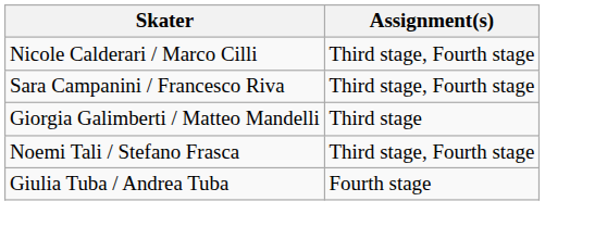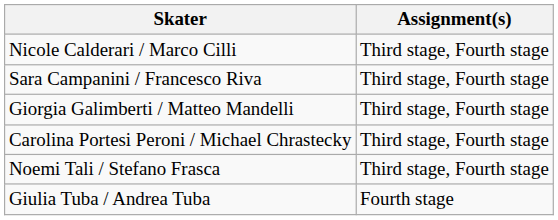 <table class="wikitable">
 <tr>
 <th>Skater</th>
 <th>Assignment(s)</th>
 </tr>
 <tr>
 <td> Nicole Calderari / Marco Cilli</td>
 <td>Third stage, Fourth stage</td>
 </tr>
 <tr>
 <td> Sara Campanini / Francesco Riva</td>
 <td>Third stage, Fourth stage</td>
 </tr>
 <tr>
 <td> Giorgia Galimberti / Matteo Mandelli</td>
-<td>Third stage</td>
+<td>Third stage, Fourth stage</td>
+</tr>
+<tr>
+<td> Carolina Portesi Peroni / Michael Chrastecky</td>
+<td>Third stage, Fourth stage</td>
 </tr>
 <tr>
 <td> Noemi Tali / Stefano Frasca</td>
 <td>Third stage, Fourth stage</td>
 </tr>
 <tr>
 <td> Giulia Tuba / Andrea Tuba</td>
 <td>Fourth stage</td>
 </tr>
 </table>
